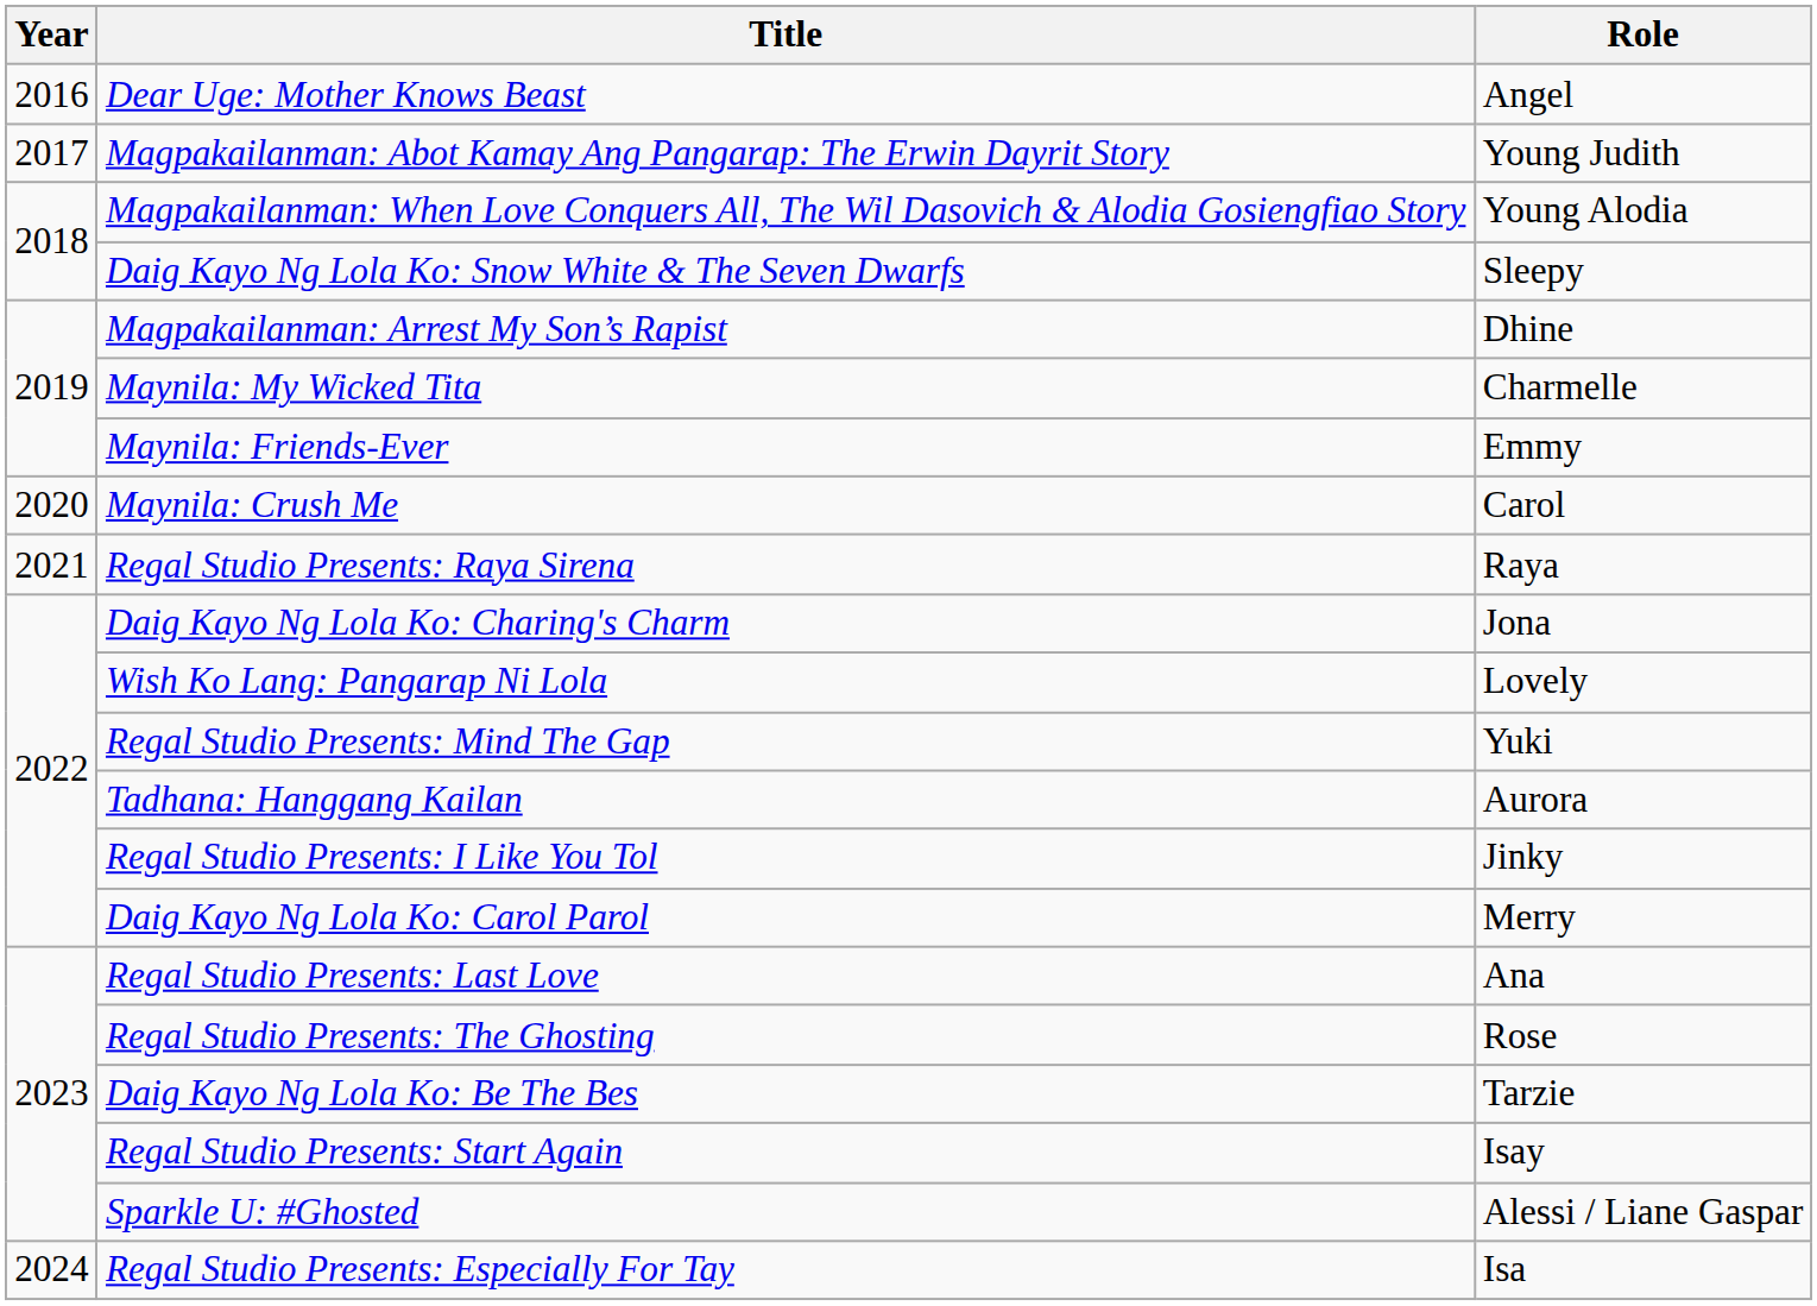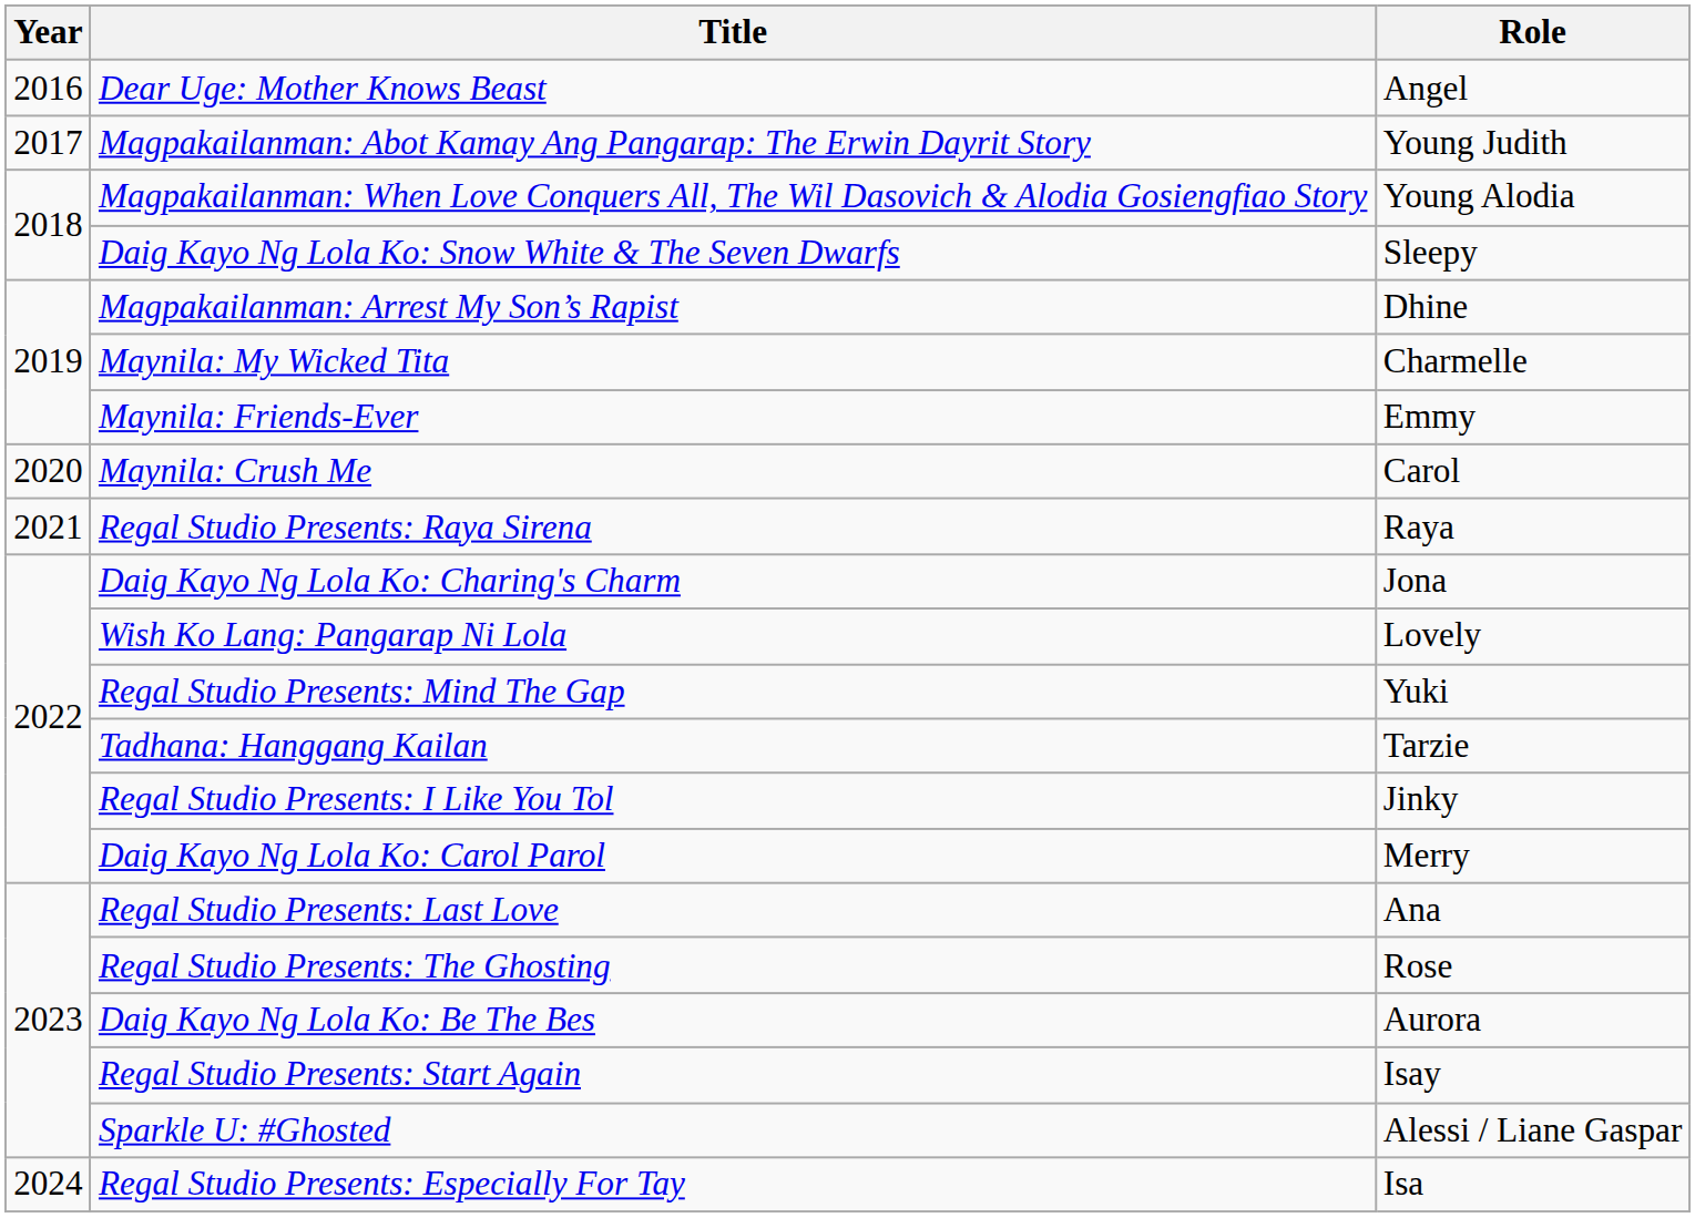 <table class="wikitable">
 <tr>
 <th>Year</th>
 <th>Title</th>
 <th>Role</th>
 </tr>
 <tr>
 <td>2016</td>
 <td><em><a href='#'>Dear Uge: Mother Knows Beast</a></em></td>
 <td>Angel</td>
 </tr>
 <tr>
 <td>2017</td>
 <td><a href='#'><em>Magpakailanman: Abot Kamay Ang Pangarap: The Erwin Dayrit Story</em></a></td>
 <td>Young Judith</td>
 </tr>
 <tr>
 <td rowspan="2">2018</td>
 <td><a href='#'><em>Magpakailanman: When Love Conquers All, The Wil Dasovich & Alodia Gosiengfiao Story</em></a></td>
 <td>Young Alodia</td>
 </tr>
 <tr>
 <td><em><a href='#'>Daig Kayo Ng Lola Ko: Snow White & The Seven Dwarfs</a></em></td>
 <td>Sleepy</td>
 </tr>
 <tr>
 <td rowspan="3">2019</td>
 <td><em><a href='#'>Magpakailanman: Arrest My Son’s Rapist</a></em></td>
 <td>Dhine</td>
 </tr>
 <tr>
 <td><em><a href='#'>Maynila: My Wicked Tita</a></em></td>
 <td>Charmelle</td>
 </tr>
 <tr>
 <td><em><a href='#'>Maynila: Friends-Ever</a></em></td>
 <td>Emmy</td>
 </tr>
 <tr>
 <td>2020</td>
 <td><em><a href='#'>Maynila: Crush Me</a></em></td>
 <td>Carol</td>
 </tr>
 <tr>
 <td>2021</td>
 <td><a href='#'><em>Regal Studio Presents: Raya Sirena</em></a></td>
 <td>Raya</td>
 </tr>
 <tr>
 <td rowspan="6">2022</td>
 <td><em><a href='#'>Daig Kayo Ng Lola Ko: Charing's Charm</a></em></td>
 <td>Jona</td>
 </tr>
 <tr>
 <td><em><a href='#'>Wish Ko Lang: Pangarap Ni Lola</a></em></td>
 <td>Lovely</td>
 </tr>
 <tr>
 <td><a href='#'><em>Regal Studio Presents: Mind The Gap</em></a></td>
 <td>Yuki</td>
 </tr>
 <tr>
 <td><em><a href='#'>Tadhana: Hanggang Kailan</a></em></td>
-<td>Aurora</td>
+<td>Tarzie</td>
 </tr>
 <tr>
 <td><a href='#'><em>Regal Studio Presents: I Like You Tol</em></a></td>
 <td>Jinky</td>
 </tr>
 <tr>
 <td><em><a href='#'>Daig Kayo Ng Lola Ko: Carol Parol</a></em></td>
 <td>Merry</td>
 </tr>
 <tr>
 <td rowspan="5">2023</td>
 <td><a href='#'><em>Regal Studio Presents: Last Love</em></a></td>
 <td>Ana</td>
 </tr>
 <tr>
 <td><a href='#'><em>Regal Studio Presents: The Ghosting</em></a></td>
 <td>Rose</td>
 </tr>
 <tr>
 <td><em><a href='#'>Daig Kayo Ng Lola Ko: Be The Bes</a></em></td>
-<td>Tarzie</td>
+<td>Aurora</td>
 </tr>
 <tr>
 <td><a href='#'><em>Regal Studio Presents: Start Again</em></a></td>
 <td>Isay</td>
 </tr>
 <tr>
 <td><em><a href='#'>Sparkle U: #Ghosted</a></em></td>
 <td>Alessi / Liane Gaspar</td>
 </tr>
 <tr>
 <td>2024</td>
 <td><a href='#'><em>Regal Studio Presents: Especially For Tay</em></a></td>
 <td>Isa</td>
 </tr>
 </table>
